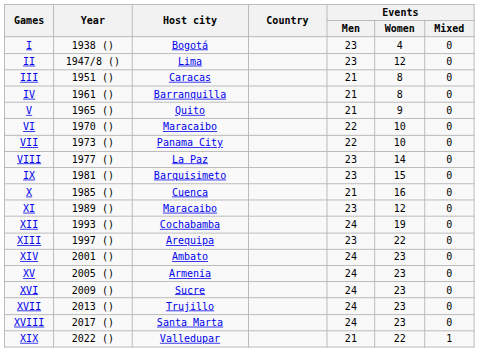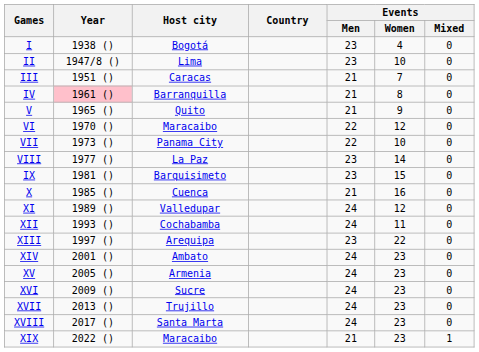 <table class=wikitable style="text-align:center">
 <tr>
 <th rowspan="2" width=60>Games</th>
 <th rowspan="2" width=100>Year</th>
 <th rowspan="2" width=150>Host city</th>
 <th rowspan="2" width=100>Country</th>
 <th colspan="3">Events</th>
 </tr>
 <tr>
 <th width=60>Men</th>
 <th width=60>Women</th>
 <th width=60>Mixed</th>
 </tr>
 <tr>
 <td><a href='#'>I</a></td>
 <td>1938 ()</td>
 <td><a href='#'>Bogotá</a></td>
 <td align=left></td>
 <td>23</td>
 <td>4</td>
 <td>0</td>
 </tr>
 <tr>
 <td><a href='#'>II</a></td>
 <td>1947/8 ()</td>
 <td><a href='#'>Lima</a></td>
 <td align=left></td>
 <td>23</td>
-<td>12</td>
+<td>10</td>
 <td>0</td>
 </tr>
 <tr>
 <td><a href='#'>III</a></td>
 <td>1951 ()</td>
 <td><a href='#'>Caracas</a></td>
 <td align=left></td>
 <td>21</td>
-<td>8</td>
+<td>7</td>
 <td>0</td>
 </tr>
 <tr>
 <td><a href='#'>IV</a></td>
-<td>1961 ()</td>
+<td style="background: pink;">1961 ()</td>
 <td><a href='#'>Barranquilla</a></td>
 <td align=left></td>
 <td>21</td>
 <td>8</td>
 <td>0</td>
 </tr>
 <tr>
 <td><a href='#'>V</a></td>
 <td>1965 ()</td>
 <td><a href='#'>Quito</a></td>
 <td align=left></td>
 <td>21</td>
 <td>9</td>
 <td>0</td>
 </tr>
 <tr>
 <td><a href='#'>VI</a></td>
 <td>1970 ()</td>
 <td><a href='#'>Maracaibo</a></td>
 <td align=left></td>
 <td>22</td>
-<td>10</td>
+<td>12</td>
 <td>0</td>
 </tr>
 <tr>
 <td><a href='#'>VII</a></td>
 <td>1973 ()</td>
 <td><a href='#'>Panama City</a></td>
 <td align=left></td>
 <td>22</td>
 <td>10</td>
 <td>0</td>
 </tr>
 <tr>
 <td><a href='#'>VIII</a></td>
 <td>1977 ()</td>
 <td><a href='#'>La Paz</a></td>
 <td align=left></td>
 <td>23</td>
 <td>14</td>
 <td>0</td>
 </tr>
 <tr>
 <td><a href='#'>IX</a></td>
 <td>1981 ()</td>
 <td><a href='#'>Barquisimeto</a></td>
 <td align=left></td>
 <td>23</td>
 <td>15</td>
 <td>0</td>
 </tr>
 <tr>
 <td><a href='#'>X</a></td>
 <td>1985 ()</td>
 <td><a href='#'>Cuenca</a></td>
 <td align=left></td>
 <td>21</td>
 <td>16</td>
 <td>0</td>
 </tr>
 <tr>
 <td><a href='#'>XI</a></td>
 <td>1989 ()</td>
-<td><a href='#'>Maracaibo</a></td>
+<td><a href='#'>Valledupar</a></td>
 <td align=left></td>
-<td>23</td>
+<td>24</td>
 <td>12</td>
 <td>0</td>
 </tr>
 <tr>
 <td><a href='#'>XII</a></td>
 <td>1993 ()</td>
 <td><a href='#'>Cochabamba</a></td>
 <td align=left></td>
 <td>24</td>
-<td>19</td>
+<td>11</td>
 <td>0</td>
 </tr>
 <tr>
 <td><a href='#'>XIII</a></td>
 <td>1997 ()</td>
 <td><a href='#'>Arequipa</a></td>
 <td align=left></td>
 <td>23</td>
 <td>22</td>
 <td>0</td>
 </tr>
 <tr>
 <td><a href='#'>XIV</a></td>
 <td>2001 ()</td>
 <td><a href='#'>Ambato</a></td>
 <td align=left></td>
 <td>24</td>
 <td>23</td>
 <td>0</td>
 </tr>
 <tr>
 <td><a href='#'>XV</a></td>
 <td>2005 ()</td>
 <td><a href='#'>Armenia</a></td>
 <td align=left></td>
 <td>24</td>
 <td>23</td>
 <td>0</td>
 </tr>
 <tr>
 <td><a href='#'>XVI</a></td>
 <td>2009 ()</td>
 <td><a href='#'>Sucre</a></td>
 <td align=left></td>
 <td>24</td>
 <td>23</td>
 <td>0</td>
 </tr>
 <tr>
 <td><a href='#'>XVII</a></td>
 <td>2013 ()</td>
 <td><a href='#'>Trujillo</a></td>
 <td align=left></td>
 <td>24</td>
 <td>23</td>
 <td>0</td>
 </tr>
 <tr>
 <td><a href='#'>XVIII</a></td>
 <td>2017 ()</td>
 <td><a href='#'>Santa Marta</a></td>
 <td align=left></td>
 <td>24</td>
 <td>23</td>
 <td>0</td>
 </tr>
 <tr>
 <td><a href='#'>XIX</a></td>
 <td>2022 ()</td>
-<td><a href='#'>Valledupar</a></td>
+<td><a href='#'>Maracaibo</a></td>
 <td align=left></td>
 <td>21</td>
-<td>22</td>
+<td>23</td>
 <td>1</td>
 </tr>
 </table>
